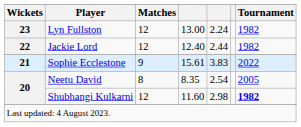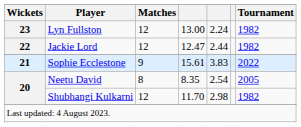 <table class="wikitable sortable">
 <tr>
 </tr>
 <tr>
 <th>Wickets</th>
 <th>Player</th>
 <th>Matches</th>
 <th></th>
 <th></th>
 <th></th>
 <th>Tournament</th>
 </tr>
 <tr>
 <th>23</th>
 <td> <a href='#'>Lyn Fullston</a></td>
 <td>12</td>
 <td>13.00</td>
 <td>2.24</td>
 <td></td>
 <td><a href='#'>1982</a></td>
 </tr>
 <tr>
 <th>22</th>
 <td> <a href='#'>Jackie Lord</a></td>
 <td>12</td>
-<td>12.40</td>
+<td>12.47</td>
 <td>2.44</td>
 <td></td>
 <td><a href='#'>1982</a></td>
 </tr>
 <tr>
 </tr>
 <tr style="background-color:#def;">
 <th style="background-color:#def;">21</th>
 <td> <a href='#'>Sophie Ecclestone</a></td>
 <td>9</td>
 <td>15.61</td>
 <td>3.83</td>
 <td></td>
 <td><a href='#'>2022</a></td>
 </tr>
 <tr>
 <th rowspan=2>20</th>
 <td> <a href='#'>Neetu David</a></td>
 <td>8</td>
 <td>8.35</td>
 <td>2.54</td>
 <td></td>
 <td><a href='#'>2005</a></td>
 </tr>
 <tr>
 <td> <a href='#'>Shubhangi Kulkarni</a></td>
 <td>12</td>
-<td>11.60</td>
+<td>11.70</td>
 <td>2.98</td>
 <td></td>
-<td><strong><a href='#'>1982</a></strong></td>
+<td><a href='#'>1982</a></td>
 </tr>
 <tr>
 </tr>
 <tr class=sortbottom>
 <td colspan=7><small>Last updated: 4 August 2023.</small></td>
 </tr>
 </table>
